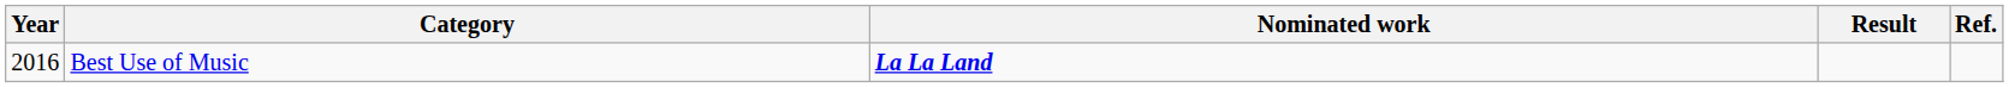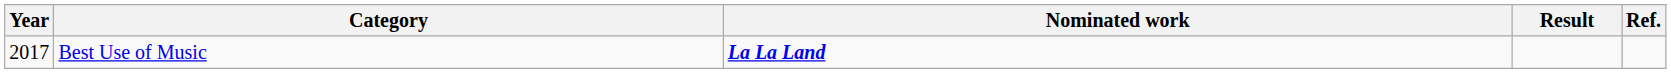 <table class=wikitable>
 <tr>
 <th scope="col" style="width:1em;">Year</th>
 <th scope="col" style="width:33em;">Category</th>
 <th scope="col" style="width:39em;">Nominated work</th>
 <th scope="col" style="width:5em;">Result</th>
 <th scope="col" style="width:1em;">Ref.</th>
 </tr>
 <tr>
-<td>2016</td>
+<td>2017</td>
 <td><a href='#'>Best Use of Music</a></td>
 <td><strong><em><a href='#'>La La Land</a></em></strong></td>
 <td></td>
 <td style="text-align:center;"></td>
 </tr>
 </table>
